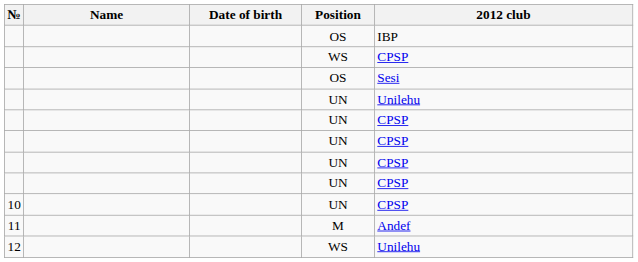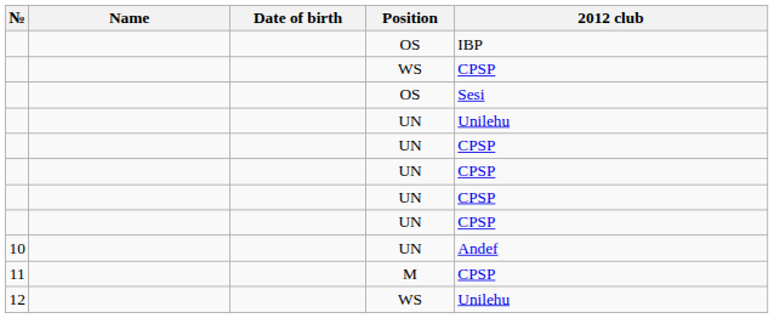 <table class="wikitable sortable" style="font-size:100%; text-align:center;">
 <tr>
 <th>№</th>
 <th style="width:12em">Name</th>
 <th style="width:8em">Date of birth</th>
 <th style="width:5em">Position</th>
 <th style="width:19em">2012 club</th>
 </tr>
 <tr>
 <td></td>
 <td style="text-align:left;"></td>
 <td style="text-align:right;"></td>
 <td>OS</td>
 <td style="text-align:left;"> IBP</td>
 </tr>
 <tr>
 <td></td>
 <td style="text-align:left;"></td>
 <td style="text-align:right;"></td>
 <td>WS</td>
 <td style="text-align:left;"> <a href='#'>CPSP</a></td>
 </tr>
 <tr>
 <td></td>
 <td style="text-align:left;"></td>
 <td style="text-align:right;"></td>
 <td>OS</td>
 <td style="text-align:left;"> <a href='#'>Sesi</a></td>
 </tr>
 <tr>
 <td></td>
 <td style="text-align:left;"></td>
 <td style="text-align:right;"></td>
 <td>UN</td>
 <td style="text-align:left;"> <a href='#'>Unilehu</a></td>
 </tr>
 <tr>
 <td></td>
 <td style="text-align:left;"></td>
 <td style="text-align:right;"></td>
 <td>UN</td>
 <td style="text-align:left;"> <a href='#'>CPSP</a></td>
 </tr>
 <tr>
 <td></td>
 <td style="text-align:left;"></td>
 <td style="text-align:right;"></td>
 <td>UN</td>
 <td style="text-align:left;"> <a href='#'>CPSP</a></td>
 </tr>
 <tr>
 <td></td>
 <td style="text-align:left;"></td>
 <td style="text-align:right;"></td>
 <td>UN</td>
 <td style="text-align:left;"> <a href='#'>CPSP</a></td>
 </tr>
 <tr>
 <td></td>
 <td style="text-align:left;"></td>
 <td style="text-align:right;"></td>
 <td>UN</td>
 <td style="text-align:left;"> <a href='#'>CPSP</a></td>
 </tr>
 <tr>
 <td>10</td>
 <td style="text-align:left;"></td>
 <td style="text-align:right;"></td>
 <td>UN</td>
-<td style="text-align:left;"> <a href='#'>CPSP</a></td>
+<td style="text-align:left;"> <a href='#'>Andef</a></td>
 </tr>
 <tr>
 <td>11</td>
 <td style="text-align:left;"></td>
 <td style="text-align:right;"></td>
 <td>M</td>
-<td style="text-align:left;"> <a href='#'>Andef</a></td>
+<td style="text-align:left;"> <a href='#'>CPSP</a></td>
 </tr>
 <tr>
 <td>12</td>
 <td style="text-align:left;"></td>
 <td style="text-align:right;"></td>
 <td>WS</td>
 <td style="text-align:left;"> <a href='#'>Unilehu</a></td>
 </tr>
 </table>
